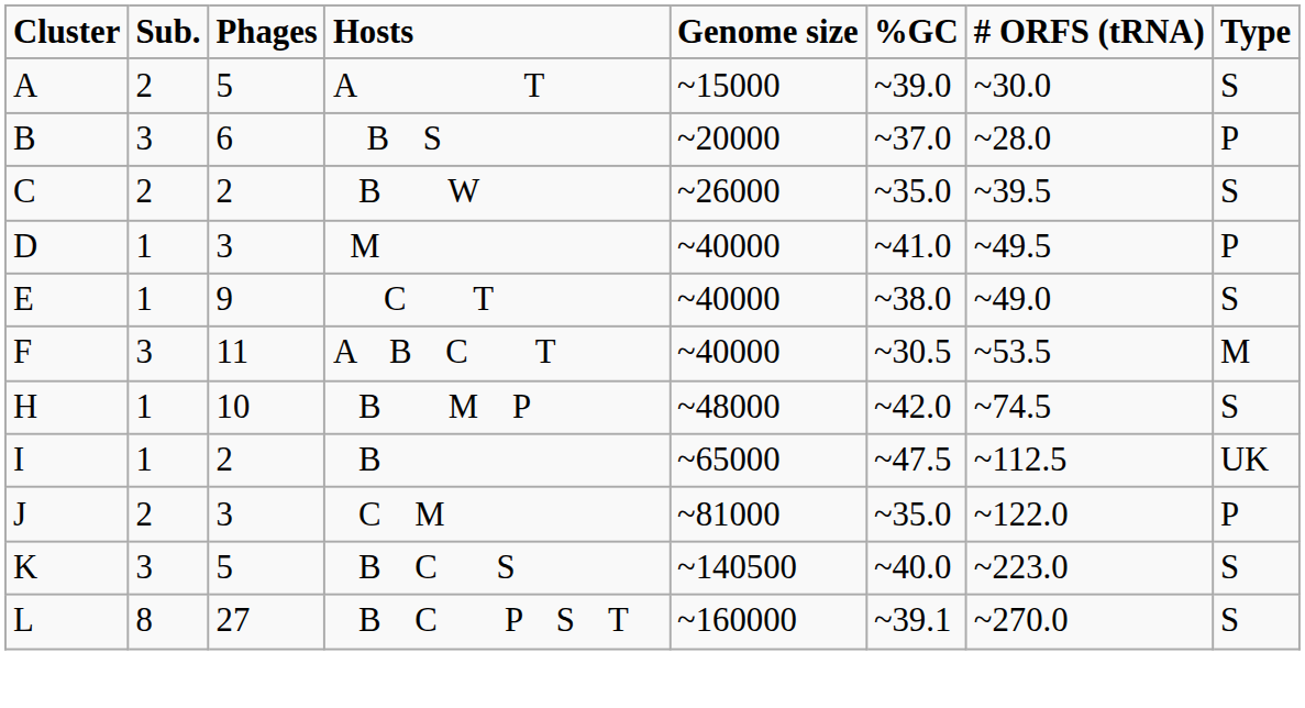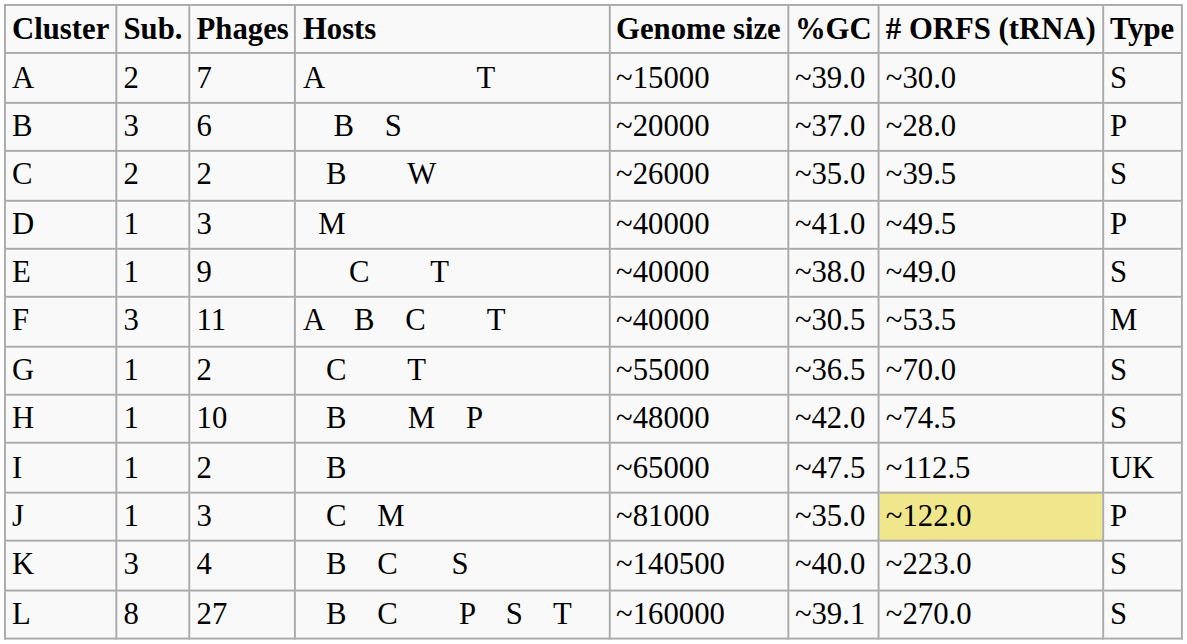 <table class="wikitable sortable mw-collapsible">
 <tr>
 <td><strong>Cluster</strong></td>
 <td><strong>Sub.</strong></td>
 <td><strong>Phages</strong></td>
 <td><strong>Hosts</strong></td>
 <td><strong>Genome size</strong></td>
 <td><strong>%GC</strong></td>
 <td><strong># ORFS (tRNA)</strong></td>
 <td><strong>Type</strong></td>
 </tr>
 <tr>
 <td>A</td>
 <td>2</td>
-<td>5</td>
+<td>7</td>
 <td>A                                     T    </td>
 <td>~15000</td>
 <td>~39.0</td>
 <td>~30.0</td>
 <td>S</td>
 </tr>
 <tr>
 <td>B</td>
 <td>3</td>
 <td>6</td>
 <td>     B                        S   </td>
 <td>~20000</td>
 <td>~37.0</td>
 <td>~28.0</td>
 <td>P</td>
 </tr>
 <tr>
 <td>C</td>
 <td>2</td>
 <td>2</td>
 <td>     B                                    W</td>
 <td>~26000</td>
 <td>~35.0</td>
 <td>~39.5</td>
 <td>S</td>
 </tr>
 <tr>
 <td>D</td>
 <td>1</td>
 <td>3</td>
 <td>                  M   </td>
 <td>~40000</td>
 <td>~41.0</td>
 <td>~49.5</td>
 <td>P</td>
 </tr>
 <tr>
 <td>E</td>
 <td>1</td>
 <td>9</td>
 <td>            C                         T    </td>
 <td>~40000</td>
 <td>~38.0</td>
 <td>~49.0</td>
 <td>S</td>
 </tr>
 <tr>
 <td>F</td>
 <td>3</td>
 <td>11</td>
 <td>A    B    C                        T    </td>
 <td>~40000</td>
 <td>~30.5</td>
 <td>~53.5</td>
 <td>M</td>
 </tr>
 <tr>
+<td>G</td>
+<td>1</td>
+<td>2</td>
+<td>            C                        T    </td>
+<td>~55000</td>
+<td>~36.5</td>
+<td>~70.0</td>
+<td>S</td>
+</tr>
+<tr>
 <td>H</td>
 <td>1</td>
 <td>10</td>
 <td>     B          M    P   </td>
 <td>~48000</td>
 <td>~42.0</td>
 <td>~74.5</td>
 <td>S</td>
 </tr>
 <tr>
 <td>I</td>
 <td>1</td>
 <td>2</td>
 <td>     B   </td>
 <td>~65000</td>
 <td>~47.5</td>
 <td>~112.5</td>
 <td>UK</td>
 </tr>
 <tr>
 <td>J</td>
-<td>2</td>
+<td>1</td>
 <td>3</td>
 <td>           C    M   </td>
 <td>~81000</td>
 <td>~35.0</td>
-<td>~122.0</td>
+<td style="background: khaki;">~122.0</td>
 <td>P</td>
 </tr>
 <tr>
 <td>K</td>
 <td>3</td>
-<td>5</td>
+<td>4</td>
 <td>     B    C                 S   </td>
 <td>~140500</td>
 <td>~40.0</td>
 <td>~223.0</td>
 <td>S</td>
 </tr>
 <tr>
 <td>L</td>
 <td>8</td>
 <td>27</td>
 <td>     B    C          P    S    T    </td>
 <td>~160000</td>
 <td>~39.1</td>
 <td>~270.0</td>
 <td>S</td>
 </tr>
 </table>
